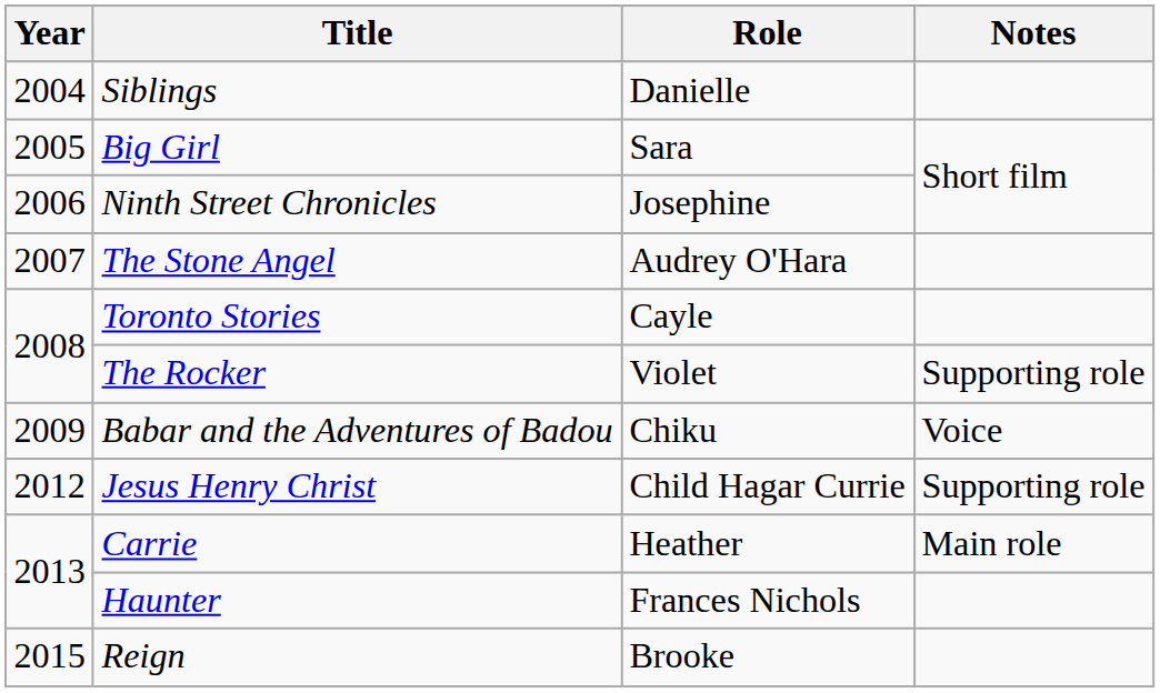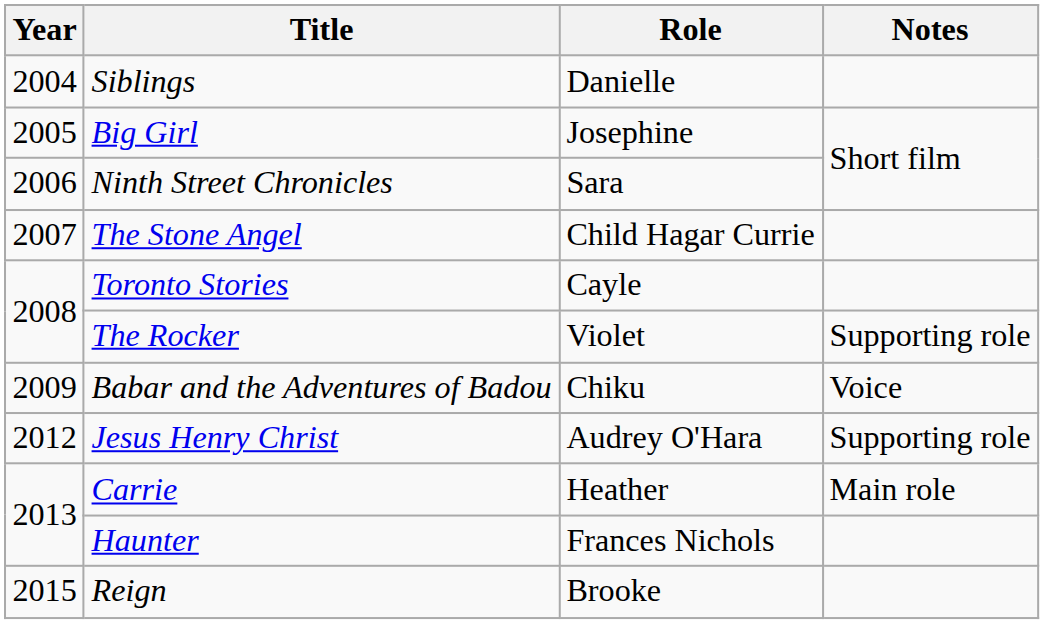 <table class="wikitable sortable">
 <tr>
 <th>Year</th>
 <th>Title</th>
 <th>Role</th>
 <th class="unsortable">Notes</th>
 </tr>
 <tr>
 <td>2004</td>
 <td><em>Siblings</em></td>
 <td>Danielle</td>
 <td></td>
 </tr>
 <tr>
 <td>2005</td>
 <td><em><a href='#'>Big Girl</a></em></td>
-<td>Sara</td>
+<td>Josephine</td>
 <td rowspan="2">Short film</td>
 </tr>
 <tr>
 <td>2006</td>
 <td><em>Ninth Street Chronicles</em></td>
-<td>Josephine</td>
+<td>Sara</td>
 </tr>
 <tr>
 <td>2007</td>
 <td data-sort-value="Stone Angel, The"><em><a href='#'>The Stone Angel</a></em></td>
-<td>Audrey O'Hara</td>
+<td>Child Hagar Currie</td>
 <td></td>
 </tr>
 <tr>
 <td rowspan="2">2008</td>
 <td><em><a href='#'>Toronto Stories</a></em></td>
 <td>Cayle</td>
 <td></td>
 </tr>
 <tr>
 <td data-sort-value="Rocker, The"><em><a href='#'>The Rocker</a></em></td>
 <td>Violet</td>
 <td>Supporting role</td>
 </tr>
 <tr>
 <td>2009</td>
 <td><em>Babar and the Adventures of Badou </em></td>
 <td>Chiku</td>
 <td>Voice</td>
 </tr>
 <tr>
 <td>2012</td>
 <td><em><a href='#'>Jesus Henry Christ</a></em></td>
-<td>Child Hagar Currie</td>
+<td>Audrey O'Hara</td>
 <td>Supporting role</td>
 </tr>
 <tr>
 <td rowspan="2">2013</td>
 <td><em><a href='#'>Carrie</a></em></td>
 <td>Heather</td>
 <td>Main role</td>
 </tr>
 <tr>
 <td><em><a href='#'>Haunter</a></em></td>
 <td>Frances Nichols</td>
 <td></td>
 </tr>
 <tr>
 <td>2015</td>
 <td><em>Reign</em></td>
 <td>Brooke</td>
 <td></td>
 </tr>
 </table>
